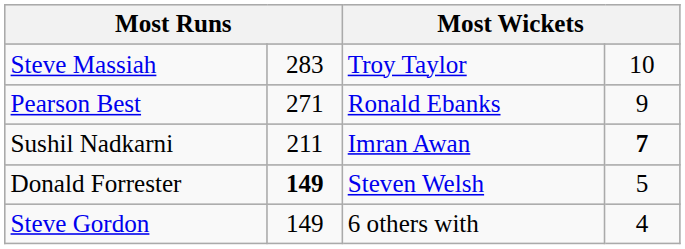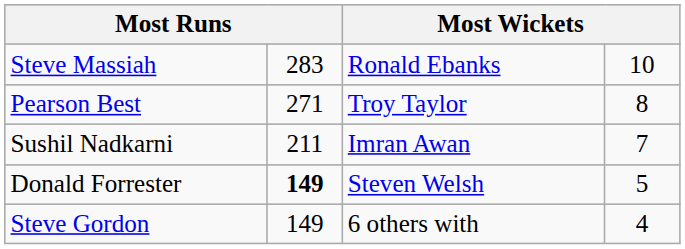 <table class="wikitable">
 <tr>
 <th colspan=2 align="center">Most Runs</th>
 <th colspan=2 align=center>Most Wickets</th>
 </tr>
 <tr>
 <td width=160> <a href='#'>Steve Massiah</a></td>
 <td width=40 align=center>283</td>
-<td> <a href='#'>Troy Taylor</a></td>
+<td width=160> <a href='#'>Ronald Ebanks</a></td>
 <td width=40 align=center>10</td>
 </tr>
 <tr>
 <td> <a href='#'>Pearson Best</a></td>
 <td align=center>271</td>
-<td width=160> <a href='#'>Ronald Ebanks</a></td>
-<td align=center>9</td>
+<td> <a href='#'>Troy Taylor</a></td>
+<td align=center>8</td>
 </tr>
 <tr>
 <td> Sushil Nadkarni</td>
 <td align=center>211</td>
 <td> <a href='#'>Imran Awan</a></td>
-<td align=center><strong>7</strong></td>
+<td align=center>7</td>
 </tr>
 <tr>
 <td> Donald Forrester</td>
 <td align=center><strong>149</strong></td>
 <td> <a href='#'>Steven Welsh</a></td>
 <td align=center>5</td>
 </tr>
 <tr>
 <td> <a href='#'>Steve Gordon</a></td>
 <td align=center>149</td>
 <td>6 others with</td>
 <td align=center>4</td>
 </tr>
 </table>
